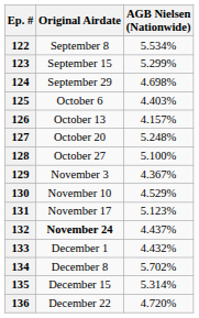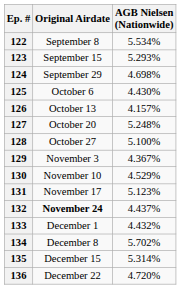 <table class=wikitable style=text-align:center>
 <tr>
 <th>Ep. #</th>
 <th>Original Airdate</th>
 <th>AGB Nielsen<br>(Nationwide)<br></th>
 </tr>
 <tr>
 <th>122</th>
 <td>September 8</td>
 <td>5.534%</td>
 </tr>
 <tr>
 <th>123</th>
 <td>September 15</td>
-<td>5.299%</td>
+<td>5.293%</td>
 </tr>
 <tr>
 <th>124</th>
 <td>September 29</td>
 <td>4.698%</td>
 </tr>
 <tr>
 <th>125</th>
 <td>October 6</td>
-<td>4.403%</td>
+<td>4.430%</td>
 </tr>
 <tr>
 <th>126</th>
 <td>October 13</td>
 <td>4.157%</td>
 </tr>
 <tr>
 <th>127</th>
 <td>October 20</td>
 <td>5.248%</td>
 </tr>
 <tr>
 <th>128</th>
 <td>October 27</td>
 <td>5.100%</td>
 </tr>
 <tr>
 <th>129</th>
 <td>November 3</td>
 <td>4.367%</td>
 </tr>
 <tr>
 <th>130</th>
 <td>November 10</td>
 <td>4.529%</td>
 </tr>
 <tr>
 <th>131</th>
 <td>November 17</td>
 <td>5.123%</td>
 </tr>
 <tr>
 <th>132</th>
 <td><strong>November 24</strong></td>
 <td>4.437%</td>
 </tr>
 <tr>
 <th>133</th>
 <td>December 1</td>
 <td>4.432%</td>
 </tr>
 <tr>
 <th>134</th>
 <td>December 8</td>
 <td>5.702%</td>
 </tr>
 <tr>
 <th>135</th>
 <td>December 15</td>
 <td>5.314%</td>
 </tr>
 <tr>
 <th>136</th>
 <td>December 22</td>
 <td>4.720%</td>
 </tr>
 </table>
